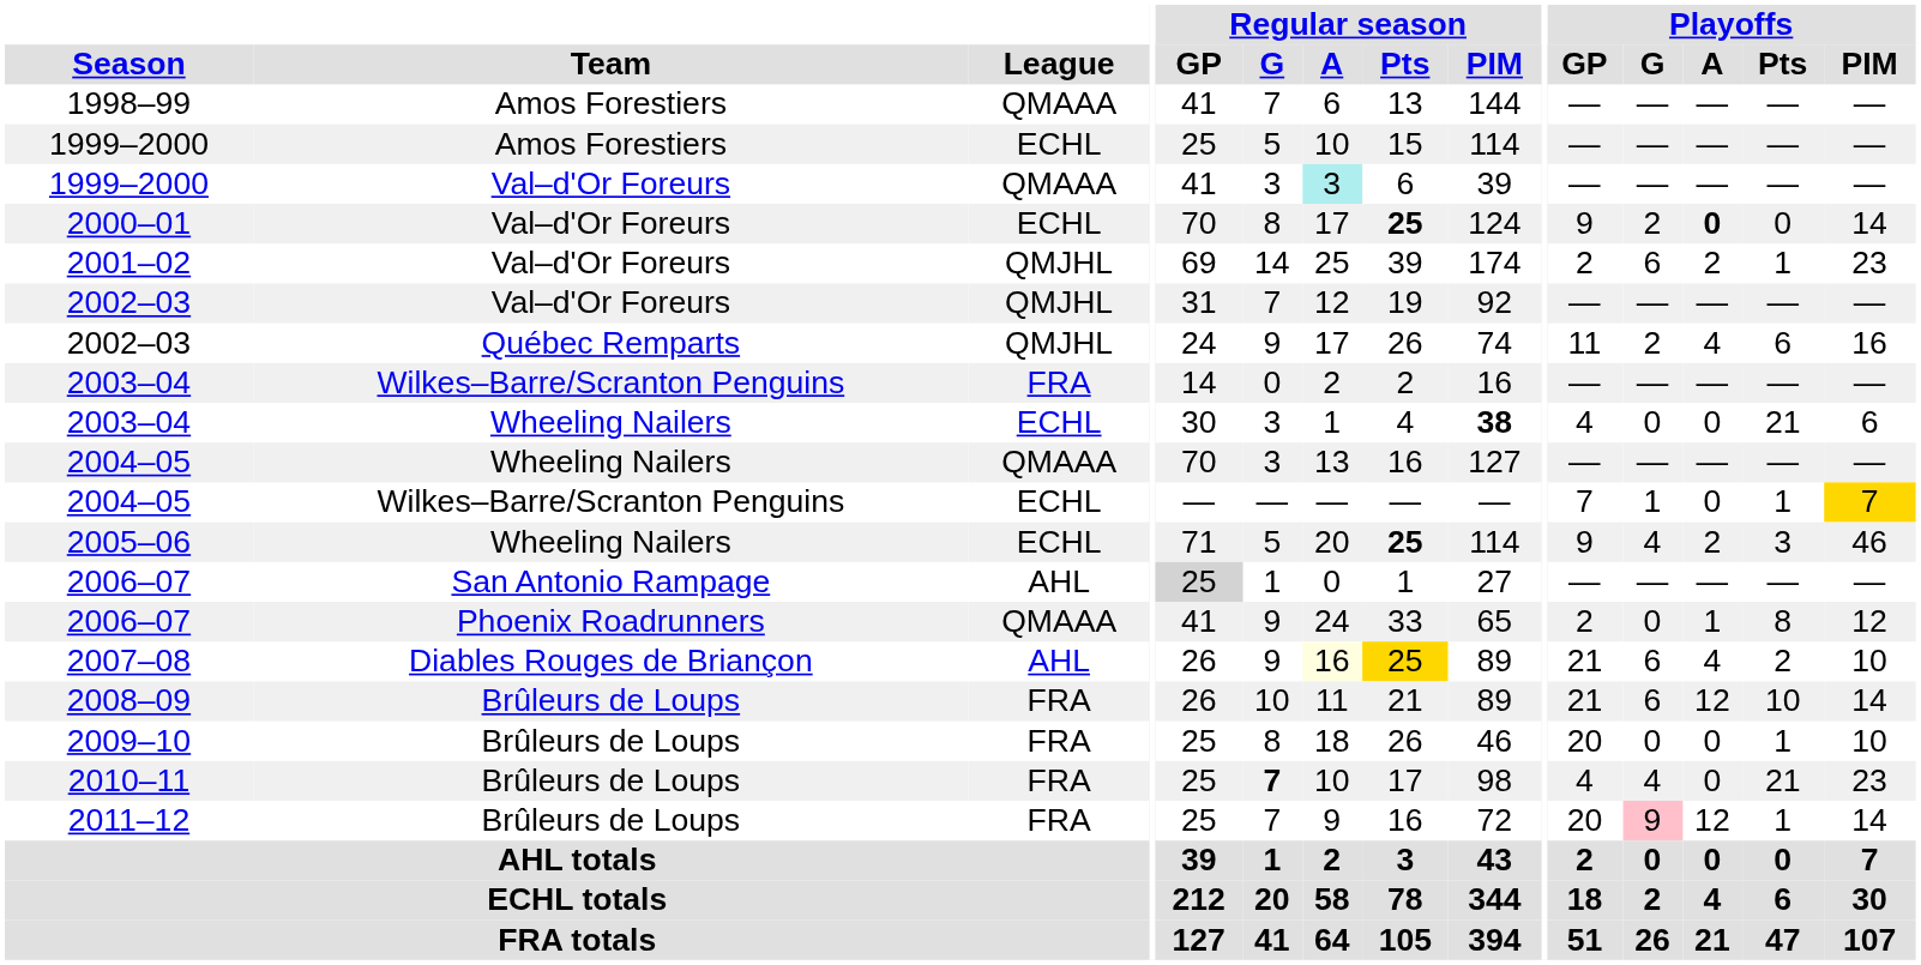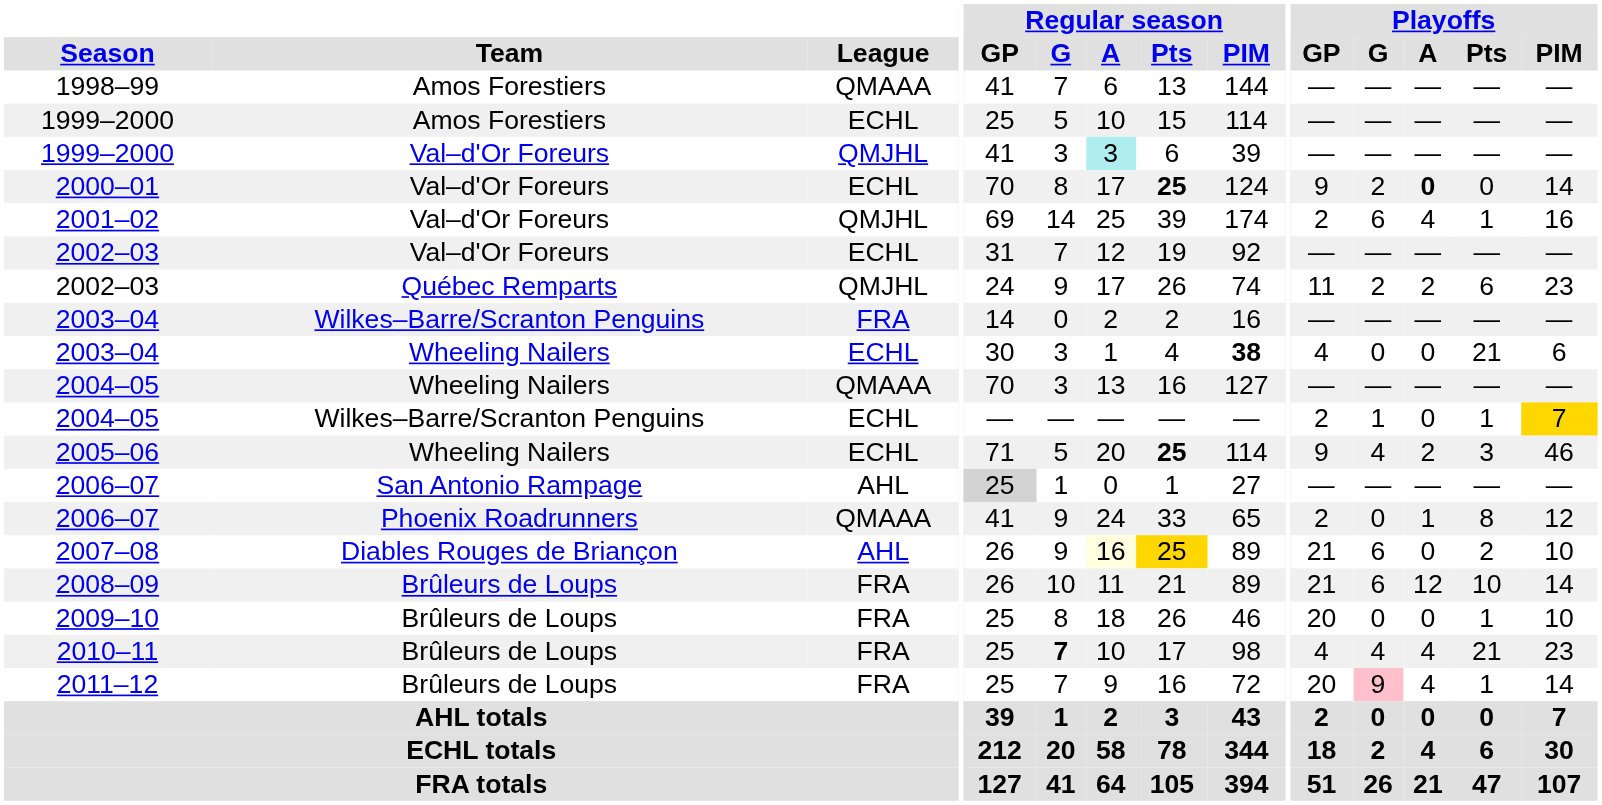 <table border="0" cellpadding="1" cellspacing="0" style="text-align:center; width:60em">
 <tr bgcolor="#e0e0e0">
 <th colspan="3" bgcolor="#ffffff"></th>
 <th rowspan="99" bgcolor="#ffffff"></th>
 <th colspan="5"><a href='#'>Regular season</a></th>
 <th rowspan="99" bgcolor="#ffffff"></th>
 <th colspan="5"><a href='#'>Playoffs</a></th>
 </tr>
 <tr bgcolor="#e0e0e0">
 <th><a href='#'>Season</a></th>
 <th>Team</th>
 <th>League</th>
 <th>GP</th>
 <th><a href='#'>G</a></th>
 <th><a href='#'>A</a></th>
 <th><a href='#'>Pts</a></th>
 <th><a href='#'>PIM</a></th>
 <th>GP</th>
 <th>G</th>
 <th>A</th>
 <th>Pts</th>
 <th>PIM</th>
 </tr>
 <tr>
 <td>1998–99</td>
 <td>Amos Forestiers</td>
 <td>QMAAA</td>
 <td>41</td>
 <td>7</td>
 <td>6</td>
 <td>13</td>
 <td>144</td>
 <td>—</td>
 <td>—</td>
 <td>—</td>
 <td>—</td>
 <td>—</td>
 </tr>
 <tr bgcolor="#f0f0f0">
 <td>1999–2000</td>
 <td>Amos Forestiers</td>
 <td>ECHL</td>
 <td>25</td>
 <td>5</td>
 <td>10</td>
 <td>15</td>
 <td>114</td>
 <td>—</td>
 <td>—</td>
 <td>—</td>
 <td>—</td>
 <td>—</td>
 </tr>
 <tr>
 <td><a href='#'>1999–2000</a></td>
 <td><a href='#'>Val–d'Or Foreurs</a></td>
-<td>QMAAA</td>
+<td><a href='#'>QMJHL</a></td>
 <td>41</td>
 <td>3</td>
 <td style="background: paleturquoise;">3</td>
 <td>6</td>
 <td>39</td>
 <td>—</td>
 <td>—</td>
 <td>—</td>
 <td>—</td>
 <td>—</td>
 </tr>
 <tr bgcolor="#f0f0f0">
 <td><a href='#'>2000–01</a></td>
 <td>Val–d'Or Foreurs</td>
 <td>ECHL</td>
 <td>70</td>
 <td>8</td>
 <td>17</td>
 <td><strong>25</strong></td>
 <td>124</td>
 <td>9</td>
 <td>2</td>
 <td><strong>0</strong></td>
 <td>0</td>
 <td>14</td>
 </tr>
 <tr>
 <td><a href='#'>2001–02</a></td>
 <td>Val–d'Or Foreurs</td>
 <td>QMJHL</td>
 <td>69</td>
 <td>14</td>
 <td>25</td>
 <td>39</td>
 <td>174</td>
 <td>2</td>
 <td>6</td>
-<td>2</td>
+<td>4</td>
 <td>1</td>
-<td>23</td>
+<td>16</td>
 </tr>
 <tr bgcolor="#f0f0f0">
 <td><a href='#'>2002–03</a></td>
 <td>Val–d'Or Foreurs</td>
-<td>QMJHL</td>
+<td>ECHL</td>
 <td>31</td>
 <td>7</td>
 <td>12</td>
 <td>19</td>
 <td>92</td>
 <td>—</td>
 <td>—</td>
 <td>—</td>
 <td>—</td>
 <td>—</td>
 </tr>
 <tr>
 <td>2002–03</td>
 <td><a href='#'>Québec Remparts</a></td>
 <td>QMJHL</td>
 <td>24</td>
 <td>9</td>
 <td>17</td>
 <td>26</td>
 <td>74</td>
 <td>11</td>
 <td>2</td>
-<td>4</td>
+<td>2</td>
 <td>6</td>
-<td>16</td>
+<td>23</td>
 </tr>
 <tr bgcolor="#f0f0f0">
 <td><a href='#'>2003–04</a></td>
 <td><a href='#'>Wilkes–Barre/Scranton Penguins</a></td>
 <td><a href='#'>FRA</a></td>
 <td>14</td>
 <td>0</td>
 <td>2</td>
 <td>2</td>
 <td>16</td>
 <td>—</td>
 <td>—</td>
 <td>—</td>
 <td>—</td>
 <td>—</td>
 </tr>
 <tr>
 <td><a href='#'>2003–04</a></td>
 <td><a href='#'>Wheeling Nailers</a></td>
 <td><a href='#'>ECHL</a></td>
 <td>30</td>
 <td>3</td>
 <td>1</td>
 <td>4</td>
 <td><strong>38</strong></td>
 <td>4</td>
 <td>0</td>
 <td>0</td>
 <td>21</td>
 <td>6</td>
 </tr>
 <tr bgcolor="#f0f0f0">
 <td><a href='#'>2004–05</a></td>
 <td>Wheeling Nailers</td>
 <td>QMAAA</td>
 <td>70</td>
 <td>3</td>
 <td>13</td>
 <td>16</td>
 <td>127</td>
 <td>—</td>
 <td>—</td>
 <td>—</td>
 <td>—</td>
 <td>—</td>
 </tr>
 <tr>
 <td><a href='#'>2004–05</a></td>
 <td>Wilkes–Barre/Scranton Penguins</td>
 <td>ECHL</td>
 <td>—</td>
 <td>—</td>
 <td>—</td>
 <td>—</td>
 <td>—</td>
-<td>7</td>
+<td>2</td>
 <td>1</td>
 <td>0</td>
 <td>1</td>
 <td style="background: gold;">7</td>
 </tr>
 <tr bgcolor="#f0f0f0">
 <td><a href='#'>2005–06</a></td>
 <td>Wheeling Nailers</td>
 <td>ECHL</td>
 <td>71</td>
 <td>5</td>
 <td>20</td>
 <td><strong>25</strong></td>
 <td>114</td>
 <td>9</td>
 <td>4</td>
 <td>2</td>
 <td>3</td>
 <td>46</td>
 </tr>
 <tr>
 <td><a href='#'>2006–07</a></td>
 <td><a href='#'>San Antonio Rampage</a></td>
 <td>AHL</td>
 <td style="background: lightgrey;">25</td>
 <td>1</td>
 <td>0</td>
 <td>1</td>
 <td>27</td>
 <td>—</td>
 <td>—</td>
 <td>—</td>
 <td>—</td>
 <td>—</td>
 </tr>
 <tr bgcolor="#f0f0f0">
 <td><a href='#'>2006–07</a></td>
 <td><a href='#'>Phoenix Roadrunners</a></td>
 <td>QMAAA</td>
 <td>41</td>
 <td>9</td>
 <td>24</td>
 <td>33</td>
 <td>65</td>
 <td>2</td>
 <td>0</td>
 <td>1</td>
 <td>8</td>
 <td>12</td>
 </tr>
 <tr>
 <td><a href='#'>2007–08</a></td>
 <td><a href='#'>Diables Rouges de Briançon</a></td>
 <td><a href='#'>AHL</a></td>
 <td>26</td>
 <td>9</td>
 <td style="background: lightyellow;">16</td>
 <td style="background: gold;">25</td>
 <td>89</td>
 <td>21</td>
 <td>6</td>
-<td>4</td>
+<td>0</td>
 <td>2</td>
 <td>10</td>
 </tr>
 <tr bgcolor="#f0f0f0">
 <td><a href='#'>2008–09</a></td>
 <td><a href='#'>Brûleurs de Loups</a></td>
 <td>FRA</td>
 <td>26</td>
 <td>10</td>
 <td>11</td>
 <td>21</td>
 <td>89</td>
 <td>21</td>
 <td>6</td>
 <td>12</td>
 <td>10</td>
 <td>14</td>
 </tr>
 <tr>
 <td><a href='#'>2009–10</a></td>
 <td>Brûleurs de Loups</td>
 <td>FRA</td>
 <td>25</td>
 <td>8</td>
 <td>18</td>
 <td>26</td>
 <td>46</td>
 <td>20</td>
 <td>0</td>
 <td>0</td>
 <td>1</td>
 <td>10</td>
 </tr>
 <tr bgcolor="#f0f0f0">
 <td><a href='#'>2010–11</a></td>
 <td>Brûleurs de Loups</td>
 <td>FRA</td>
 <td>25</td>
 <td><strong>7</strong></td>
 <td>10</td>
 <td>17</td>
 <td>98</td>
 <td>4</td>
 <td>4</td>
-<td>0</td>
+<td>4</td>
 <td>21</td>
 <td>23</td>
 </tr>
 <tr>
 <td><a href='#'>2011–12</a></td>
 <td>Brûleurs de Loups</td>
 <td>FRA</td>
 <td>25</td>
 <td>7</td>
 <td>9</td>
 <td>16</td>
 <td>72</td>
 <td>20</td>
 <td style="background: pink;">9</td>
-<td>12</td>
+<td>4</td>
 <td>1</td>
 <td>14</td>
 </tr>
 <tr bgcolor="#e0e0e0">
 <th colspan="3">AHL totals</th>
 <th>39</th>
 <th>1</th>
 <th>2</th>
 <th>3</th>
 <th>43</th>
 <th>2</th>
 <th>0</th>
 <th>0</th>
 <th>0</th>
 <th>7</th>
 </tr>
 <tr bgcolor="#e0e0e0">
 <th colspan="3">ECHL totals</th>
 <th>212</th>
 <th>20</th>
 <th>58</th>
 <th>78</th>
 <th>344</th>
 <th>18</th>
 <th>2</th>
 <th>4</th>
 <th>6</th>
 <th>30</th>
 </tr>
 <tr bgcolor="#e0e0e0">
 <th colspan="3">FRA totals</th>
 <th>127</th>
 <th>41</th>
 <th>64</th>
 <th>105</th>
 <th>394</th>
 <th>51</th>
 <th>26</th>
 <th>21</th>
 <th>47</th>
 <th>107</th>
 </tr>
 </table>
